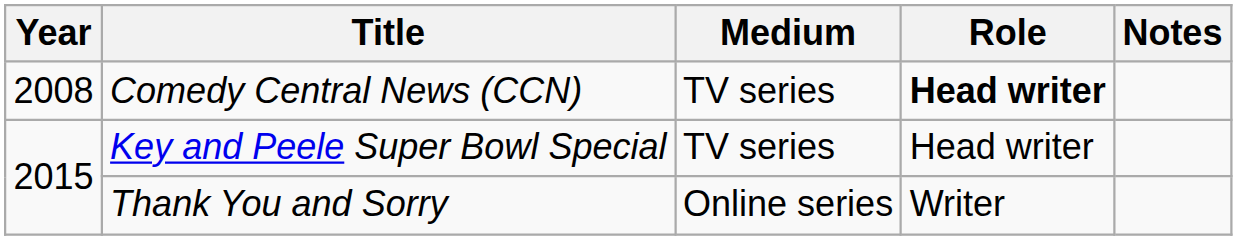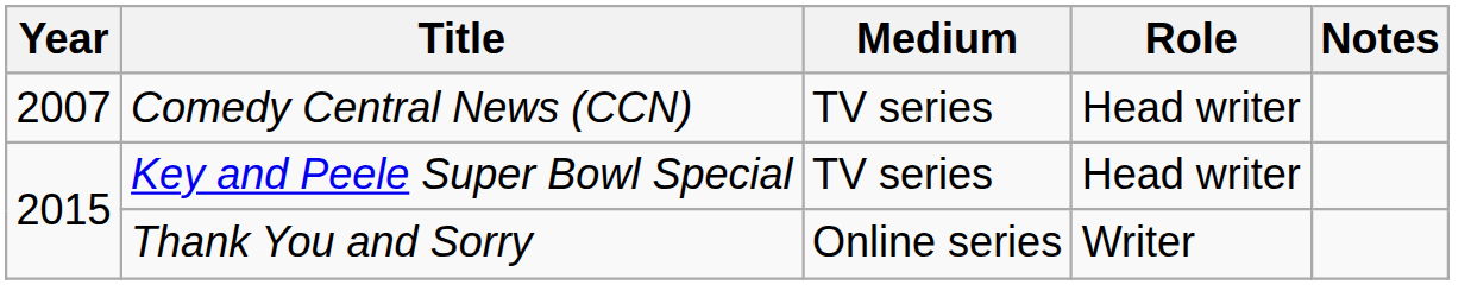 <table class="wikitable plainrowheaders sortable">
 <tr>
 <th scope="col">Year</th>
 <th scope="col">Title</th>
 <th scope="col">Medium</th>
 <th scope="col">Role</th>
 <th scope="col" class="unsortable">Notes</th>
 </tr>
 <tr>
-<td>2008</td>
+<td>2007</td>
 <td><em>Comedy Central News (CCN)</em></td>
 <td>TV series</td>
-<td><strong>Head writer</strong></td>
+<td>Head writer</td>
 <td></td>
 </tr>
 <tr>
 <td rowspan=2>2015</td>
 <td><em><a href='#'>Key and Peele</a> Super Bowl Special</em></td>
 <td>TV series</td>
 <td>Head writer</td>
 <td></td>
 </tr>
 <tr>
 <td><em>Thank You and Sorry</em></td>
 <td>Online series</td>
 <td>Writer</td>
 <td></td>
 </tr>
 </table>
